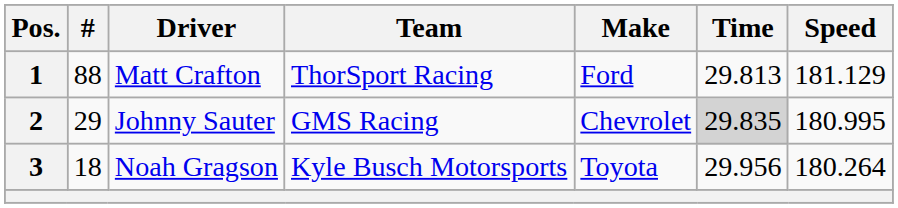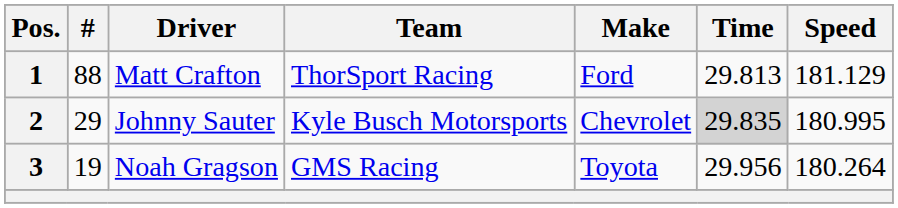 <table class="wikitable" style="font-size:95%">
 <tr>
 <th>Pos.</th>
 <th>#</th>
 <th>Driver</th>
 <th>Team</th>
 <th>Make</th>
 <th>Time</th>
 <th>Speed</th>
 </tr>
 <tr>
 <th>1</th>
 <td>88</td>
 <td><a href='#'>Matt Crafton</a></td>
 <td><a href='#'>ThorSport Racing</a></td>
 <td><a href='#'>Ford</a></td>
 <td>29.813</td>
 <td>181.129</td>
 </tr>
 <tr>
 <th>2</th>
 <td>29</td>
 <td><a href='#'>Johnny Sauter</a></td>
-<td><a href='#'>GMS Racing</a></td>
+<td><a href='#'>Kyle Busch Motorsports</a></td>
 <td><a href='#'>Chevrolet</a></td>
 <td style="background: lightgrey;">29.835</td>
 <td>180.995</td>
 </tr>
 <tr>
 <th>3</th>
-<td>18</td>
+<td>19</td>
 <td><a href='#'>Noah Gragson</a></td>
-<td><a href='#'>Kyle Busch Motorsports</a></td>
+<td><a href='#'>GMS Racing</a></td>
 <td><a href='#'>Toyota</a></td>
 <td>29.956</td>
 <td>180.264</td>
 </tr>
 <tr>
 <th colspan="7"></th>
 </tr>
 </table>
